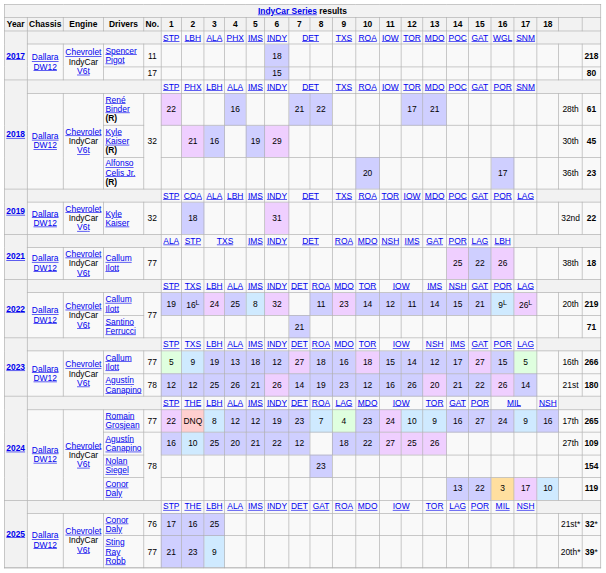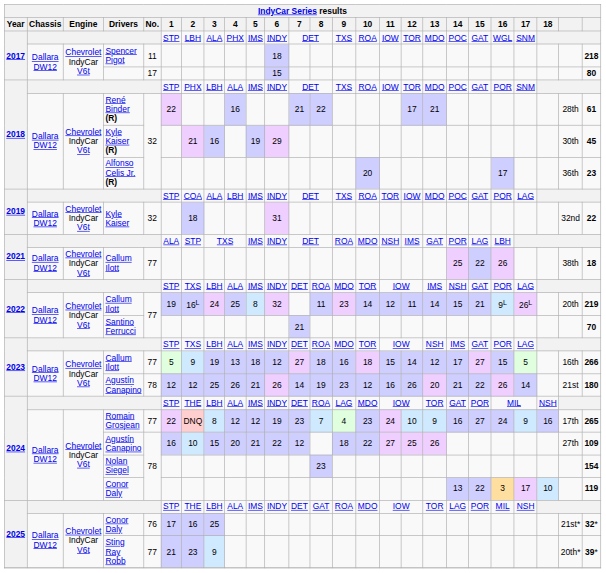 <table class="wikitable mw-collapsible mw-collapsed" style="text-align:center; font-size:85%" width=700px>
 <tr>
 <th colspan="25"><a href='#'>IndyCar Series</a> results</th>
 </tr>
 <tr>
 <th>Year</th>
 <th>Chassis</th>
 <th>Engine</th>
 <th>Drivers</th>
 <th>No.</th>
 <th>1</th>
 <th>2</th>
 <th>3</th>
 <th>4</th>
 <th>5</th>
 <th>6</th>
 <th>7</th>
 <th>8</th>
 <th>9</th>
 <th>10</th>
 <th>11</th>
 <th>12</th>
 <th>13</th>
 <th>14</th>
 <th>15</th>
 <th>16</th>
 <th>17</th>
 <th>18</th>
 <th></th>
 <th></th>
 </tr>
 <tr>
 <th rowspan="3"><a href='#'>2017</a></th>
 <th colspan=4></th>
 <td><a href='#'>STP</a></td>
 <td><a href='#'>LBH</a></td>
 <td><a href='#'>ALA</a></td>
 <td><a href='#'>PHX</a></td>
 <td><a href='#'>IMS</a></td>
 <td><a href='#'>INDY</a></td>
 <td colspan="2"><a href='#'>DET</a></td>
 <td><a href='#'>TXS</a></td>
 <td><a href='#'>ROA</a></td>
 <td><a href='#'>IOW</a></td>
 <td><a href='#'>TOR</a></td>
 <td><a href='#'>MDO</a></td>
 <td><a href='#'>POC</a></td>
 <td><a href='#'>GAT</a></td>
 <td><a href='#'>WGL</a></td>
 <td><a href='#'>SNM</a></td>
 <th colspan=3></th>
 </tr>
 <tr>
 <td rowspan=2><a href='#'>Dallara</a> <a href='#'>DW12</a></td>
 <td rowspan=2><a href='#'>Chevrolet</a> IndyCar <a href='#'>V6</a><a href='#'>t</a></td>
 <td align=left> <a href='#'>Spencer Pigot</a></td>
 <td>11</td>
 <td></td>
 <td></td>
 <td></td>
 <td></td>
 <td></td>
 <td style="background:#CFCFFF;">18</td>
 <td></td>
 <td></td>
 <td></td>
 <td></td>
 <td></td>
 <td></td>
 <td></td>
 <td></td>
 <td></td>
 <td></td>
 <td></td>
 <td></td>
 <td></td>
 <td><strong>218</strong></td>
 </tr>
 <tr>
 <td align=left></td>
 <td>17</td>
 <td></td>
 <td></td>
 <td></td>
 <td></td>
 <td></td>
 <td style="background:#CFCFFF;">15</td>
 <td></td>
 <td></td>
 <td></td>
 <td></td>
 <td></td>
 <td></td>
 <td></td>
 <td></td>
 <td></td>
 <td></td>
 <td></td>
 <td></td>
 <td></td>
 <td><strong>80</strong></td>
 </tr>
 <tr>
 <th rowspan=4><a href='#'>2018</a></th>
 <th colspan=4></th>
 <td><a href='#'>STP</a></td>
 <td><a href='#'>PHX</a></td>
 <td><a href='#'>LBH</a></td>
 <td><a href='#'>ALA</a></td>
 <td><a href='#'>IMS</a></td>
 <td><a href='#'>INDY</a></td>
 <td colspan=2><a href='#'>DET</a></td>
 <td><a href='#'>TXS</a></td>
 <td><a href='#'>ROA</a></td>
 <td><a href='#'>IOW</a></td>
 <td><a href='#'>TOR</a></td>
 <td><a href='#'>MDO</a></td>
 <td><a href='#'>POC</a></td>
 <td><a href='#'>GAT</a></td>
 <td><a href='#'>POR</a></td>
 <td><a href='#'>SNM</a></td>
 <th colspan="3"></th>
 </tr>
 <tr>
 <td rowspan=3><a href='#'>Dallara</a> <a href='#'>DW12</a></td>
 <td rowspan=3><a href='#'>Chevrolet</a> IndyCar <a href='#'>V6</a><a href='#'>t</a></td>
 <td align=left> <a href='#'>René Binder</a> <strong>(R)</strong></td>
 <td rowspan=3>32</td>
 <td style="background:#EFCFFF;">22</td>
 <td></td>
 <td></td>
 <td style="background:#CFCFFF;">16</td>
 <td></td>
 <td></td>
 <td style="background:#CFCFFF;">21</td>
 <td style="background:#CFCFFF;">22</td>
 <td></td>
 <td></td>
 <td></td>
 <td style="background:#CFCFFF;">17</td>
 <td style="background:#CFCFFF;">21</td>
 <td></td>
 <td></td>
 <td></td>
 <td></td>
 <td></td>
 <td>28th</td>
 <td><strong>61</strong></td>
 </tr>
 <tr>
 <td align=left> <a href='#'>Kyle Kaiser</a> <strong>(R)</strong></td>
 <td></td>
 <td style="background:#EFCFFF;">21</td>
 <td style="background:#CFCFFF;">16</td>
 <td></td>
 <td style="background:#CFCFFF;">19</td>
 <td style="background:#EFCFFF;">29</td>
 <td></td>
 <td></td>
 <td></td>
 <td></td>
 <td></td>
 <td></td>
 <td></td>
 <td></td>
 <td></td>
 <td></td>
 <td></td>
 <td></td>
 <td>30th</td>
 <td><strong>45</strong></td>
 </tr>
 <tr>
 <td align=left> <a href='#'>Alfonso Celis Jr.</a> <strong>(R)</strong></td>
 <td></td>
 <td></td>
 <td></td>
 <td></td>
 <td></td>
 <td></td>
 <td></td>
 <td></td>
 <td></td>
 <td style="background:#CFCFFF;">20</td>
 <td></td>
 <td></td>
 <td></td>
 <td></td>
 <td></td>
 <td style="background:#CFCFFF;">17</td>
 <td></td>
 <td></td>
 <td>36th</td>
 <td><strong>23</strong></td>
 </tr>
 <tr>
 <th rowspan=2><a href='#'>2019</a></th>
 <th colspan=4></th>
 <td><a href='#'>STP</a></td>
 <td><a href='#'>COA</a></td>
 <td><a href='#'>ALA</a></td>
 <td><a href='#'>LBH</a></td>
 <td><a href='#'>IMS</a></td>
 <td><a href='#'>INDY</a></td>
 <td colspan=2><a href='#'>DET</a></td>
 <td><a href='#'>TXS</a></td>
 <td><a href='#'>ROA</a></td>
 <td><a href='#'>TOR</a></td>
 <td><a href='#'>IOW</a></td>
 <td><a href='#'>MDO</a></td>
 <td><a href='#'>POC</a></td>
 <td><a href='#'>GAT</a></td>
 <td><a href='#'>POR</a></td>
 <td><a href='#'>LAG</a></td>
 <th colspan="3"></th>
 </tr>
 <tr>
 <td><a href='#'>Dallara</a> <a href='#'>DW12</a></td>
 <td><a href='#'>Chevrolet</a> IndyCar <a href='#'>V6</a><a href='#'>t</a></td>
 <td align="left"> <a href='#'>Kyle Kaiser</a> </td>
 <td>32</td>
 <td></td>
 <td style="background:#CFCFFF;">18</td>
 <td></td>
 <td></td>
 <td></td>
 <td style="background:#EFCFFF;">31</td>
 <td></td>
 <td></td>
 <td></td>
 <td></td>
 <td></td>
 <td></td>
 <td></td>
 <td></td>
 <td></td>
 <td></td>
 <td></td>
 <td></td>
 <td>32nd</td>
 <td><strong>22</strong></td>
 </tr>
 <tr>
 <th rowspan="2"><a href='#'>2021</a></th>
 <th colspan="4"></th>
 <td><a href='#'>ALA</a></td>
 <td><a href='#'>STP</a></td>
 <td colspan=2><a href='#'>TXS</a></td>
 <td><a href='#'>IMS</a></td>
 <td><a href='#'>INDY</a></td>
 <td colspan=2><a href='#'>DET</a></td>
 <td><a href='#'>ROA</a></td>
 <td><a href='#'>MDO</a></td>
 <td><a href='#'>NSH</a></td>
 <td><a href='#'>IMS</a></td>
 <td><a href='#'>GAT</a></td>
 <td><a href='#'>POR</a></td>
 <td><a href='#'>LAG</a></td>
 <td><a href='#'>LBH</a></td>
 <th colspan="4"></th>
 </tr>
 <tr>
 <td><a href='#'>Dallara</a> <a href='#'>DW12</a></td>
 <td><a href='#'>Chevrolet</a> IndyCar <a href='#'>V6</a><a href='#'>t</a></td>
 <td align=left> <a href='#'>Callum Ilott</a> </td>
 <td>77</td>
 <td></td>
 <td></td>
 <td></td>
 <td></td>
 <td></td>
 <td></td>
 <td></td>
 <td></td>
 <td></td>
 <td></td>
 <td></td>
 <td></td>
 <td></td>
 <td style="background:#EFCFFF;">25</td>
 <td style="background:#CFCFFF;">22</td>
 <td style="background:#EFCFFF;">26</td>
 <td></td>
 <td></td>
 <td>38th</td>
 <td><strong>18</strong></td>
 </tr>
 <tr>
 <th rowspan="3"><a href='#'>2022</a></th>
 <th colspan="4"></th>
 <td><a href='#'>STP</a></td>
 <td><a href='#'>TXS</a></td>
 <td><a href='#'>LBH</a></td>
 <td><a href='#'>ALA</a></td>
 <td><a href='#'>IMS</a></td>
 <td><a href='#'>INDY</a></td>
 <td><a href='#'>DET</a></td>
 <td><a href='#'>ROA</a></td>
 <td><a href='#'>MDO</a></td>
 <td><a href='#'>TOR</a></td>
 <td colspan=2><a href='#'>IOW</a></td>
 <td><a href='#'>IMS</a></td>
 <td><a href='#'>NSH</a></td>
 <td><a href='#'>GAT</a></td>
 <td><a href='#'>POR</a></td>
 <td><a href='#'>LAG</a></td>
 <th colspan="3"></th>
 </tr>
 <tr>
 <td rowspan="2"><a href='#'>Dallara</a> <a href='#'>DW12</a></td>
 <td rowspan="2"><a href='#'>Chevrolet</a> IndyCar <a href='#'>V6</a><a href='#'>t</a></td>
 <td align=left> <a href='#'>Callum Ilott</a> </td>
 <td rowspan="2">77</td>
 <td style="background:#CFCFFF;">19</td>
 <td style="background:#CFCFFF;">16<sup>L</sup></td>
 <td style="background:#EFCFFF;">24</td>
 <td style="background:#CFCFFF;">25</td>
 <td style="background:#CFEAFF;">8</td>
 <td style="background:#EFCFFF;">32</td>
 <td></td>
 <td style="background:#CFCFFF;">11</td>
 <td style="background:#EFCFFF;">23</td>
 <td style="background:#CFCFFF;">14</td>
 <td style="background:#CFCFFF;">12</td>
 <td style="background:#CFCFFF;">11</td>
 <td style="background:#CFCFFF;">14</td>
 <td style="background:#CFCFFF;">15</td>
 <td style="background:#CFCFFF;">21</td>
 <td style="background:#CFEAFF;">9<sup>L</sup></td>
 <td style="background:#EFCFFF;">26<sup>L</sup></td>
 <td></td>
 <td>20th</td>
 <td><strong>219</strong></td>
 </tr>
 <tr>
 <td align=left> <a href='#'>Santino Ferrucci</a></td>
 <td></td>
 <td></td>
 <td></td>
 <td></td>
 <td></td>
 <td></td>
 <td style="background:#CFCFFF;">21</td>
 <td></td>
 <td></td>
 <td></td>
 <td></td>
 <td></td>
 <td></td>
 <td></td>
 <td></td>
 <td></td>
 <td></td>
 <td></td>
 <td></td>
-<td><strong>71</strong></td>
+<td><strong>70</strong></td>
 </tr>
 <tr>
 <th rowspan="3"><a href='#'>2023</a></th>
 <th colspan="4"></th>
 <td><a href='#'>STP</a></td>
 <td><a href='#'>TXS</a></td>
 <td><a href='#'>LBH</a></td>
 <td><a href='#'>ALA</a></td>
 <td><a href='#'>IMS</a></td>
 <td><a href='#'>INDY</a></td>
 <td><a href='#'>DET</a></td>
 <td><a href='#'>ROA</a></td>
 <td><a href='#'>MDO</a></td>
 <td><a href='#'>TOR</a></td>
 <td colspan=2><a href='#'>IOW</a></td>
 <td><a href='#'>NSH</a></td>
 <td><a href='#'>IMS</a></td>
 <td><a href='#'>GAT</a></td>
 <td><a href='#'>POR</a></td>
 <td><a href='#'>LAG</a></td>
 <th colspan="3"></th>
 </tr>
 <tr>
 <td rowspan="2"><a href='#'>Dallara</a> <a href='#'>DW12</a></td>
 <td rowspan="2"><a href='#'>Chevrolet</a> IndyCar <a href='#'>V6</a><a href='#'>t</a></td>
 <td align="left"> <a href='#'>Callum Ilott</a></td>
 <td>77</td>
 <td style="background:#DFFFDF;">5</td>
 <td style="background:#CFEAFF;">9</td>
 <td style="background:#CFCFFF;">19</td>
 <td style="background:#CFCFFF;">13</td>
 <td style="background:#CFCFFF;">18</td>
 <td style="background:#CFCFFF;">12</td>
 <td style="background:#EFCFFF;">27</td>
 <td style="background:#CFCFFF;">18</td>
 <td style="background:#CFCFFF;">16</td>
 <td style="background:#EFCFFF;">18</td>
 <td style="background:#CFCFFF;">15</td>
 <td style="background:#CFCFFF;">14</td>
 <td style="background:#CFCFFF;">12</td>
 <td style="background:#CFCFFF;">17</td>
 <td style="background:#EFCFFF;">27</td>
 <td style="background:#CFCFFF;">15</td>
 <td style="background:#DFFFDF;">5</td>
 <td></td>
 <td>16th</td>
 <td><strong>266</strong></td>
 </tr>
 <tr>
 <td align="left"> <a href='#'>Agustín Canapino</a> </td>
 <td>78</td>
 <td style="background:#CFCFFF;">12</td>
 <td style="background:#CFCFFF;">12</td>
 <td style="background:#CFCFFF;">25</td>
 <td style="background:#CFCFFF;">26</td>
 <td style="background:#CFCFFF;">21</td>
 <td style="background:#EFCFFF;">26</td>
 <td style="background:#CFCFFF;">14</td>
 <td style="background:#CFCFFF;">19</td>
 <td style="background:#CFCFFF;">23</td>
 <td style="background:#CFCFFF;">12</td>
 <td style="background:#CFCFFF;">16</td>
 <td style="background:#CFCFFF;">26</td>
 <td style="background:#EFCFFF;">20</td>
 <td style="background:#CFCFFF;">21</td>
 <td style="background:#CFCFFF;">22</td>
 <td style="background:#EFCFFF;">26</td>
 <td style="background:#CFCFFF;">14</td>
 <td></td>
 <td>21st</td>
 <td><strong>180</strong></td>
 </tr>
 <tr>
 <th rowspan="5"><a href='#'>2024</a></th>
 <th colspan="4"></th>
 <td><a href='#'>STP</a></td>
 <td><a href='#'>THE</a></td>
 <td><a href='#'>LBH</a></td>
 <td><a href='#'>ALA</a></td>
 <td><a href='#'>IMS</a></td>
 <td><a href='#'>INDY</a></td>
 <td><a href='#'>DET</a></td>
 <td><a href='#'>ROA</a></td>
 <td><a href='#'>LAG</a></td>
 <td><a href='#'>MDO</a></td>
 <td colspan=2><a href='#'>IOW</a></td>
 <td><a href='#'>TOR</a></td>
 <td><a href='#'>GAT</a></td>
 <td><a href='#'>POR</a></td>
 <td colspan=2><a href='#'>MIL</a></td>
 <td><a href='#'>NSH</a></td>
 <th colspan=2></th>
 </tr>
 <tr>
 <td rowspan="4"><a href='#'>Dallara</a> <a href='#'>DW12</a></td>
 <td rowspan="4"><a href='#'>Chevrolet</a> IndyCar <a href='#'>V6</a><a href='#'>t</a></td>
 <td align="left"> <a href='#'>Romain Grosjean</a></td>
 <td>77</td>
 <td style="background:#EFCFFF;">22</td>
 <td style="background:#FFCFCF;">DNQ</td>
 <td style="background:#CFEAFF;">8</td>
 <td style="background:#CFCFFF;">12</td>
 <td style="background:#CFCFFF;">12</td>
 <td style="background:#CFCFFF;">19</td>
 <td style="background:#CFCFFF;">23</td>
 <td style="background:#CFEAFF;">7</td>
 <td style="background:#DFFFDF;">4</td>
 <td style="background:#CFCFFF;">23</td>
 <td style="background:#EFCFFF;">24</td>
 <td style="background:#CFEAFF;">10</td>
 <td style="background:#CFEAFF;">9</td>
 <td style="background:#CFCFFF;">16</td>
 <td style="background:#CFCFFF;">27</td>
 <td style="background:#CFCFFF;">24</td>
 <td style="background:#CFEAFF;">9</td>
 <td style="background:#CFCFFF;">16</td>
 <td>17th</td>
 <td><strong>265</strong></td>
 </tr>
 <tr>
 <td align="left"> <a href='#'>Agustín Canapino</a></td>
 <td rowspan=3>78</td>
 <td style="background:#CFCFFF;">16</td>
 <td style="background:#CFEAFF;">10</td>
-<td style="background:#CFCFFF;">25</td>
+<td style="background:#CFCFFF;">15</td>
 <td style="background:#CFCFFF;">20</td>
 <td style="background:#CFCFFF;">21</td>
 <td style="background:#CFCFFF;">22</td>
 <td style="background:#CFCFFF;">12</td>
 <td></td>
 <td style="background:#CFCFFF;">18</td>
 <td style="background:#CFCFFF;">22</td>
 <td style="background:#EFCFFF;">27</td>
 <td style="background:#EFCFFF;">25</td>
 <td style="background:#EFCFFF;">26</td>
 <td></td>
 <td></td>
 <td></td>
 <td></td>
 <td></td>
 <td>27th</td>
 <td><strong>109</strong></td>
 </tr>
 <tr>
 <td align="left"> <a href='#'>Nolan Siegel</a> </td>
 <td></td>
 <td></td>
 <td></td>
 <td></td>
 <td></td>
 <td></td>
 <td></td>
 <td style="background:#CFCFFF;">23</td>
 <td></td>
 <td></td>
 <td></td>
 <td></td>
 <td></td>
 <td></td>
 <td></td>
 <td></td>
 <td></td>
 <td></td>
 <td></td>
 <td><strong>154</strong></td>
 </tr>
 <tr>
 <td align="left"> <a href='#'>Conor Daly</a></td>
 <td></td>
 <td></td>
 <td></td>
 <td></td>
 <td></td>
 <td></td>
 <td></td>
 <td></td>
 <td></td>
 <td></td>
 <td></td>
 <td></td>
 <td></td>
 <td style="background:#CFCFFF;">13</td>
 <td style="background:#CFCFFF;">22</td>
 <td style="background:#FFDF9F;">3</td>
 <td style="background:#EFCFFF;">17</td>
 <td style="background:#CFEAFF;">10</td>
 <td></td>
 <td><strong>119</strong></td>
 </tr>
 <tr>
 <th rowspan="3"><a href='#'>2025</a></th>
 <th colspan="4"></th>
 <td><a href='#'>STP</a></td>
 <td><a href='#'>THE</a></td>
 <td><a href='#'>LBH</a></td>
 <td><a href='#'>ALA</a></td>
 <td><a href='#'>IMS</a></td>
 <td><a href='#'>INDY</a></td>
 <td><a href='#'>DET</a></td>
 <td><a href='#'>GAT</a></td>
 <td><a href='#'>ROA</a></td>
 <td><a href='#'>MDO</a></td>
 <td colspan=2><a href='#'>IOW</a></td>
 <td><a href='#'>TOR</a></td>
 <td><a href='#'>LAG</a></td>
 <td><a href='#'>POR</a></td>
 <td><a href='#'>MIL</a></td>
 <td><a href='#'>NSH</a></td>
 <th colspan=4></th>
 </tr>
 <tr>
 <td rowspan="2"><a href='#'>Dallara</a> <a href='#'>DW12</a></td>
 <td rowspan="2"><a href='#'>Chevrolet</a> IndyCar <a href='#'>V6</a><a href='#'>t</a></td>
 <td align="left"> <a href='#'>Conor Daly</a></td>
 <td>76</td>
 <td style="background:#CFCFFF;">17</td>
 <td style="background:#CFCFFF;">16</td>
 <td style="background:#CFCFFF;">25</td>
 <td></td>
 <td></td>
 <td></td>
 <td></td>
 <td></td>
 <td></td>
 <td></td>
 <td></td>
 <td></td>
 <td></td>
 <td></td>
 <td></td>
 <td></td>
 <td></td>
 <td></td>
 <td>21st*</td>
 <td><strong>32</strong>*</td>
 </tr>
 <tr>
 <td align="left"> <a href='#'>Sting Ray Robb</a></td>
 <td>77</td>
 <td style="background:#CFCFFF;">21</td>
 <td style="background:#CFCFFF;">23</td>
 <td style="background:#CFEAFF;">9</td>
 <td></td>
 <td></td>
 <td></td>
 <td></td>
 <td></td>
 <td></td>
 <td></td>
 <td></td>
 <td></td>
 <td></td>
 <td></td>
 <td></td>
 <td></td>
 <td></td>
 <td></td>
 <td>20th*</td>
 <td><strong>39</strong>*</td>
 </tr>
 <tr>
 </tr>
 </table>
